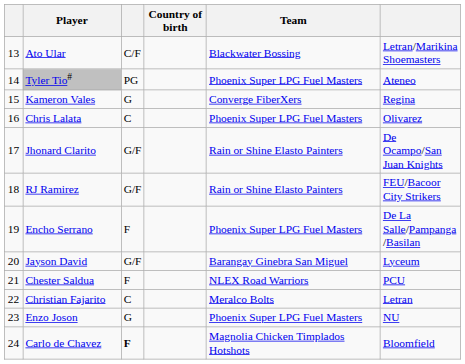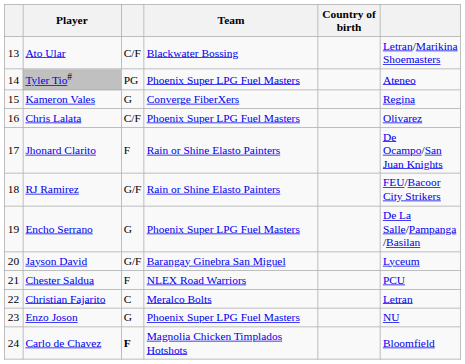 <table class="wikitable plainrowheaders" style="text-align:left; font-size:95%;">
 <tr>
 <th scope="col" style="width:20px;"></th>
 <th scope="col" style="width:200px;">Player</th>
 <th scope="col" style="width:20px;"></th>
+<th scope="col" style="width:400px;">Team</th>
 <th scope="col" style="width:100px;">Country of birth</th>
-<th scope="col" style="width:400px;">Team</th>
 <th scope="col" style="width:90px;"></th>
 </tr>
 <tr>
 <td align=center>13</td>
 <td><a href='#'>Ato Ular</a></td>
 <td>C/F</td>
+<td><a href='#'>Blackwater Bossing</a></td>
 <td></td>
-<td><a href='#'>Blackwater Bossing</a></td>
 <td><a href='#'>Letran</a>/<a href='#'>Marikina Shoemasters</a> </td>
 </tr>
 <tr>
 <td align=center>14</td>
 <td bgcolor=silver><a href='#'>Tyler Tio</a><sup>#</sup></td>
 <td>PG</td>
+<td><a href='#'>Phoenix Super LPG Fuel Masters</a> </td>
 <td></td>
-<td><a href='#'>Phoenix Super LPG Fuel Masters</a> </td>
 <td><a href='#'>Ateneo</a></td>
 </tr>
 <tr>
 <td align=center>15</td>
 <td><a href='#'>Kameron Vales</a></td>
 <td>G</td>
+<td><a href='#'>Converge FiberXers</a></td>
 <td></td>
-<td><a href='#'>Converge FiberXers</a></td>
 <td><a href='#'>Regina</a></td>
 </tr>
 <tr>
 <td align=center>16</td>
 <td><a href='#'>Chris Lalata</a></td>
-<td>C</td>
+<td>C/F</td>
+<td><a href='#'>Phoenix Super LPG Fuel Masters</a></td>
 <td></td>
-<td><a href='#'>Phoenix Super LPG Fuel Masters</a></td>
 <td><a href='#'>Olivarez</a></td>
 </tr>
 <tr>
 <td align=center>17</td>
 <td><a href='#'>Jhonard Clarito</a></td>
-<td>G/F</td>
+<td>F</td>
+<td><a href='#'>Rain or Shine Elasto Painters</a></td>
 <td></td>
-<td><a href='#'>Rain or Shine Elasto Painters</a></td>
 <td><a href='#'>De Ocampo</a>/<a href='#'>San Juan Knights</a> </td>
 </tr>
 <tr>
 <td align=center>18</td>
 <td><a href='#'>RJ Ramirez</a></td>
 <td>G/F</td>
+<td><a href='#'>Rain or Shine Elasto Painters</a> </td>
 <td></td>
-<td><a href='#'>Rain or Shine Elasto Painters</a> </td>
 <td><a href='#'>FEU</a>/<a href='#'>Bacoor City Strikers</a> </td>
 </tr>
 <tr>
 <td align=center>19</td>
 <td><a href='#'>Encho Serrano</a></td>
-<td>F</td>
+<td>G</td>
+<td><a href='#'>Phoenix Super LPG Fuel Masters</a> </td>
 <td></td>
-<td><a href='#'>Phoenix Super LPG Fuel Masters</a> </td>
 <td><a href='#'>De La Salle</a>/<a href='#'>Pampanga</a> /<a href='#'>Basilan</a> </td>
 </tr>
 <tr>
 <td align=center>20</td>
 <td><a href='#'>Jayson David</a></td>
 <td>G/F</td>
+<td><a href='#'>Barangay Ginebra San Miguel</a></td>
 <td></td>
-<td><a href='#'>Barangay Ginebra San Miguel</a></td>
 <td><a href='#'>Lyceum</a></td>
 </tr>
 <tr>
 <td align=center>21</td>
 <td><a href='#'>Chester Saldua</a></td>
 <td>F</td>
+<td><a href='#'>NLEX Road Warriors</a> </td>
 <td></td>
-<td><a href='#'>NLEX Road Warriors</a> </td>
 <td><a href='#'>PCU</a></td>
 </tr>
 <tr>
 <td align=center>22</td>
 <td><a href='#'>Christian Fajarito</a></td>
 <td>C</td>
+<td><a href='#'>Meralco Bolts</a></td>
 <td></td>
-<td><a href='#'>Meralco Bolts</a></td>
 <td><a href='#'>Letran</a></td>
 </tr>
 <tr>
 <td align=center>23</td>
 <td><a href='#'>Enzo Joson</a></td>
 <td>G</td>
+<td><a href='#'>Phoenix Super LPG Fuel Masters</a> </td>
 <td></td>
-<td><a href='#'>Phoenix Super LPG Fuel Masters</a> </td>
 <td><a href='#'>NU</a></td>
 </tr>
 <tr>
 <td align=center>24</td>
 <td><a href='#'>Carlo de Chavez</a></td>
 <td><strong>F</strong></td>
+<td><a href='#'>Magnolia Chicken Timplados Hotshots</a></td>
 <td></td>
-<td><a href='#'>Magnolia Chicken Timplados Hotshots</a></td>
 <td><a href='#'>Bloomfield</a></td>
 </tr>
 </table>
